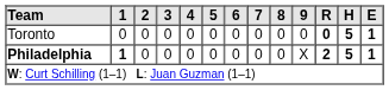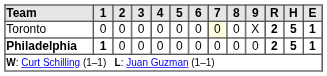 <table border=1 cellspacing=0 width=425 style="margin-left:3em;">
 <tr style="text-align:center; background-color:#e6e6e6;">
 <th align=left width=28%>Team</th>
 <th width=6%>1</th>
 <th width=6%>2</th>
 <th width=6%>3</th>
 <th width=6%>4</th>
 <th width=6%>5</th>
 <th width=6%>6</th>
 <th width=6%>7</th>
 <th width=6%>8</th>
 <th width=6%>9</th>
 <th width=6%>R</th>
 <th width=6%>H</th>
 <th width=6%>E</th>
 </tr>
 <tr style="text-align:center;">
 <td align=left>Toronto</td>
 <td>0</td>
 <td>0</td>
 <td>0</td>
 <td>0</td>
 <td>0</td>
 <td>0</td>
+<td style="background: lightyellow;">0</td>
 <td>0</td>
-<td>0</td>
-<td>0</td>
-<td><strong>0</strong></td>
+<td>X</td>
+<td><strong>2</strong></td>
 <td><strong>5</strong></td>
 <td><strong>1</strong></td>
 </tr>
 <tr style="text-align:center;">
 <td align=left><strong>Philadelphia</strong></td>
 <td><strong>1</strong></td>
 <td>0</td>
 <td>0</td>
 <td>0</td>
 <td>0</td>
 <td>0</td>
 <td>0</td>
 <td>0</td>
-<td>X</td>
+<td>0</td>
 <td><strong>2</strong></td>
 <td><strong>5</strong></td>
 <td><strong>1</strong></td>
 </tr>
 <tr style="text-align:left;">
 <td colspan=13><small><strong>W</strong>: <a href='#'>Curt Schilling</a> (1–1)   <strong>L</strong>: <a href='#'>Juan Guzman</a> (1–1)  </small></td>
 </tr>
 </table>
